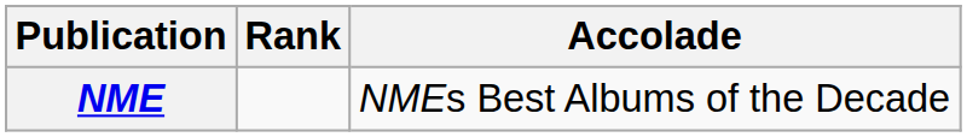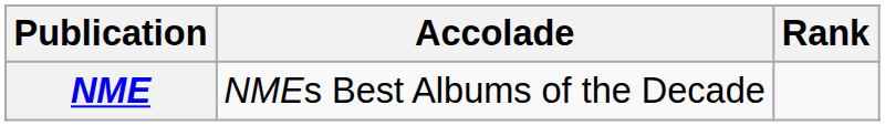 <table class="wikitable sortable plainrowheaders">
 <tr>
 <th scope="col">Publication</th>
+<th scope="col">Accolade</th>
 <th scope="col">Rank</th>
-<th scope="col">Accolade</th>
 </tr>
 <tr>
 <th scope="row"><em><a href='#'>NME</a></em></th>
+<td><em>NME</em>s Best Albums of the Decade</td>
 <td></td>
-<td><em>NME</em>s Best Albums of the Decade</td>
 </tr>
 </table>
